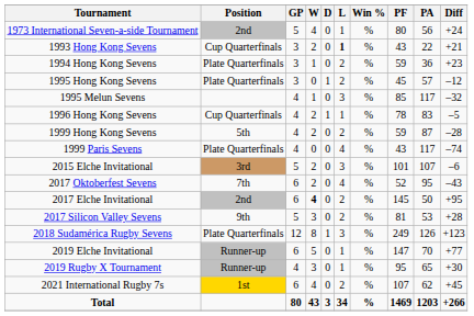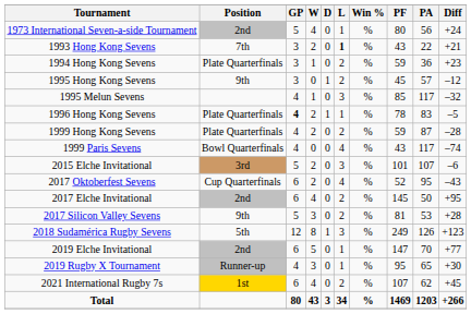 <table class="wikitable" style="text-align: center;">
 <tr>
 </tr>
 <tr>
 <th>Tournament</th>
 <th>Position</th>
 <th>GP</th>
 <th>W</th>
 <th>D</th>
 <th>L</th>
 <th>Win %</th>
 <th>PF</th>
 <th>PA</th>
 <th>Diff</th>
 </tr>
 <tr>
 <td> <a href='#'>1973 International Seven-a-side Tournament</a></td>
 <td style="background:Silver;">2nd</td>
 <td>5</td>
 <td>4</td>
 <td>0</td>
 <td>1</td>
 <td>%</td>
 <td>80</td>
 <td>56</td>
 <td>+24</td>
 </tr>
 <tr>
 <td> 1993 <a href='#'>Hong Kong Sevens</a></td>
-<td>Cup Quarterfinals</td>
+<td>7th</td>
 <td>3</td>
 <td>2</td>
 <td>0</td>
 <td><strong>1</strong></td>
 <td>%</td>
 <td>43</td>
 <td>22</td>
 <td>+21</td>
 </tr>
 <tr>
 <td> 1994 Hong Kong Sevens</td>
 <td>Plate Quarterfinals</td>
 <td>3</td>
 <td>1</td>
 <td>0</td>
 <td>2</td>
 <td>%</td>
 <td>59</td>
 <td>36</td>
 <td>+23</td>
 </tr>
 <tr>
 <td> 1995 Hong Kong Sevens</td>
-<td>Plate Quarterfinals</td>
+<td>9th</td>
 <td>3</td>
 <td>0</td>
 <td>1</td>
 <td>2</td>
 <td>%</td>
 <td>45</td>
 <td>57</td>
 <td>–12</td>
 </tr>
 <tr>
 <td>1995 Melun Sevens</td>
 <td></td>
 <td>4</td>
 <td>1</td>
 <td>0</td>
 <td>3</td>
 <td>%</td>
 <td>85</td>
 <td>117</td>
 <td>–32</td>
 </tr>
 <tr>
 <td> 1996 Hong Kong Sevens</td>
-<td>Cup Quarterfinals</td>
-<td>4</td>
+<td>Plate Quarterfinals</td>
+<td><strong>4</strong></td>
 <td>2</td>
 <td>1</td>
 <td>1</td>
 <td>%</td>
 <td>78</td>
 <td>83</td>
 <td>–5</td>
 </tr>
 <tr>
 <td> 1999 Hong Kong Sevens</td>
-<td>5th</td>
+<td>Plate Quarterfinals</td>
 <td>4</td>
 <td>2</td>
 <td>0</td>
 <td>2</td>
 <td>%</td>
 <td>59</td>
 <td>87</td>
 <td>–28</td>
 </tr>
 <tr>
 <td> 1999 <a href='#'>Paris Sevens</a></td>
-<td>Plate Quarterfinals</td>
+<td>Bowl Quarterfinals</td>
 <td>4</td>
 <td>0</td>
 <td>0</td>
 <td>4</td>
 <td>%</td>
 <td>43</td>
 <td>117</td>
 <td>–74</td>
 </tr>
 <tr>
 <td> 2015 Elche Invitational</td>
 <td style="background:#c96;">3rd</td>
 <td>5</td>
 <td>2</td>
 <td>0</td>
 <td>3</td>
 <td>%</td>
 <td>101</td>
 <td>107</td>
 <td>–6</td>
 </tr>
 <tr>
 <td> 2017 <a href='#'>Oktoberfest Sevens</a></td>
-<td>7th</td>
+<td>Cup Quarterfinals</td>
 <td>6</td>
 <td>2</td>
 <td>0</td>
 <td>4</td>
 <td>%</td>
 <td>52</td>
 <td>95</td>
 <td>–43</td>
 </tr>
 <tr>
 <td> 2017 Elche Invitational</td>
 <td style="background:Silver;">2nd</td>
 <td>6</td>
-<td><strong>4</strong></td>
+<td>4</td>
 <td>0</td>
 <td>2</td>
 <td>%</td>
 <td>145</td>
 <td>50</td>
 <td>+95</td>
 </tr>
 <tr>
 <td> <a href='#'>2017 Silicon Valley Sevens</a></td>
 <td>9th</td>
 <td>5</td>
 <td>3</td>
 <td>0</td>
 <td>2</td>
 <td>%</td>
 <td>81</td>
 <td>53</td>
 <td>+28</td>
 </tr>
 <tr>
 <td>  <a href='#'>2018 Sudamérica Rugby Sevens</a></td>
-<td>Plate Quarterfinals</td>
+<td>5th</td>
 <td>12</td>
 <td>8</td>
 <td>1</td>
 <td>3</td>
 <td>%</td>
 <td>249</td>
 <td>126</td>
 <td>+123</td>
 </tr>
 <tr>
 <td> 2019 Elche Invitational</td>
-<td style="background:Silver;">Runner-up</td>
+<td style="background:Silver;">2nd</td>
 <td>6</td>
 <td>5</td>
 <td>0</td>
 <td>1</td>
 <td>%</td>
 <td>147</td>
 <td>70</td>
 <td>+77</td>
 </tr>
 <tr>
 <td> <a href='#'>2019 Rugby X Tournament</a></td>
 <td style="background:Silver;">Runner-up</td>
 <td>4</td>
 <td>3</td>
 <td>0</td>
 <td>1</td>
 <td>%</td>
 <td>95</td>
 <td>65</td>
 <td>+30</td>
 </tr>
 <tr>
 <td> 2021 International Rugby 7s</td>
 <td style="background:Gold;">1st</td>
 <td>6</td>
 <td>4</td>
 <td>0</td>
 <td>2</td>
 <td>%</td>
 <td>107</td>
 <td>62</td>
 <td>+45</td>
 </tr>
 <tr>
 <td><strong>Total</strong></td>
 <td></td>
 <td><strong>80</strong></td>
 <td><strong>43</strong></td>
 <td><strong>3</strong></td>
 <td><strong>34</strong></td>
 <td><strong>%</strong></td>
 <td><strong>1469</strong></td>
 <td><strong>1203</strong></td>
 <td><strong>+266</strong></td>
 </tr>
 <tr>
 </tr>
 </table>
